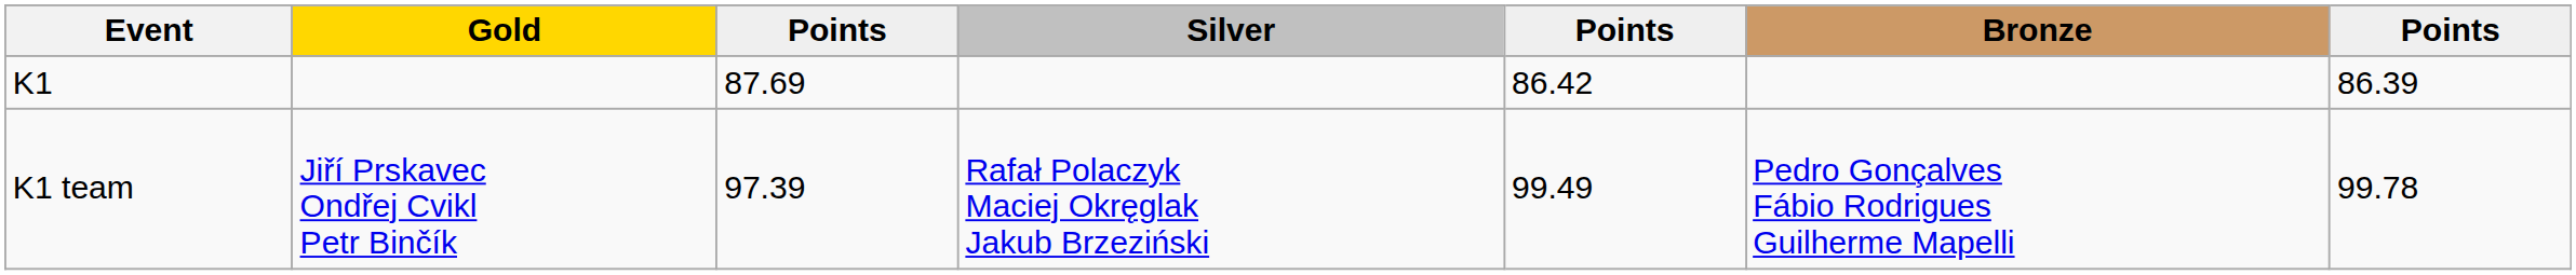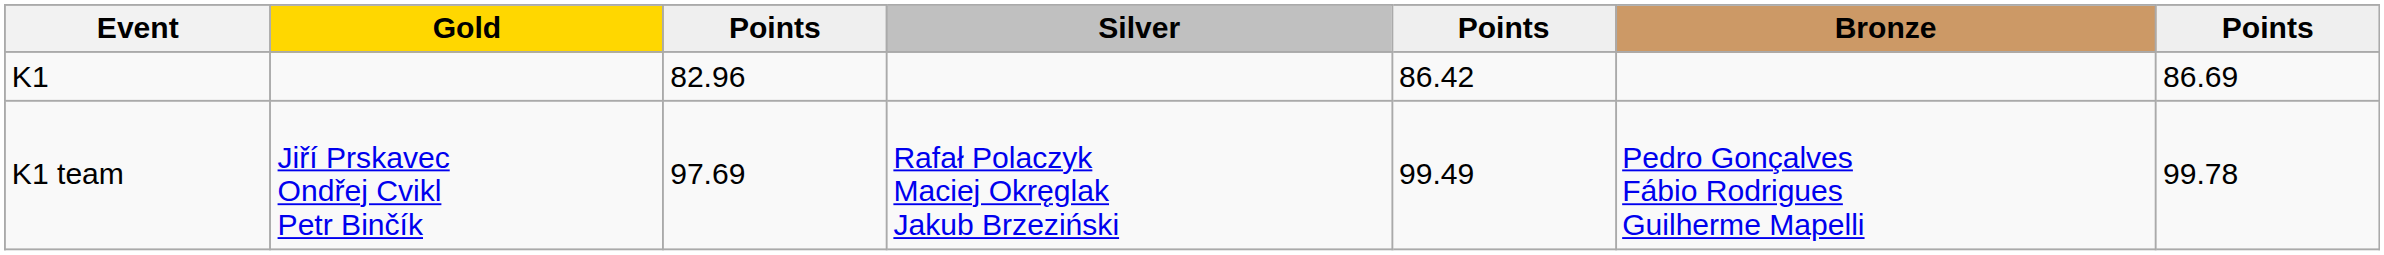 <table class="wikitable" width=100%>
 <tr>
 <th>Event</th>
 <td align=center bgcolor="gold"><strong>Gold</strong></td>
 <td align=center bgcolor="EFEFEF"><strong>Points</strong></td>
 <td align=center bgcolor="silver"><strong>Silver</strong></td>
 <td align=center bgcolor="EFEFEF"><strong>Points</strong></td>
 <td align=center bgcolor="CC9966"><strong>Bronze</strong></td>
 <td align=center bgcolor="EFEFEF"><strong>Points</strong></td>
 </tr>
 <tr>
 <td>K1</td>
 <td></td>
-<td>87.69</td>
+<td>82.96</td>
 <td></td>
 <td>86.42</td>
 <td></td>
-<td>86.39</td>
+<td>86.69</td>
 </tr>
 <tr>
 <td>K1 team</td>
 <td><br><a href='#'>Jiří Prskavec</a><br><a href='#'>Ondřej Cvikl</a><br><a href='#'>Petr Binčík</a></td>
-<td>97.39</td>
+<td>97.69</td>
 <td><br><a href='#'>Rafał Polaczyk</a><br><a href='#'>Maciej Okręglak</a><br><a href='#'>Jakub Brzeziński</a></td>
 <td>99.49</td>
 <td><br><a href='#'>Pedro Gonçalves</a> <br><a href='#'>Fábio Rodrigues</a><br><a href='#'>Guilherme Mapelli</a></td>
 <td>99.78</td>
 </tr>
 </table>
